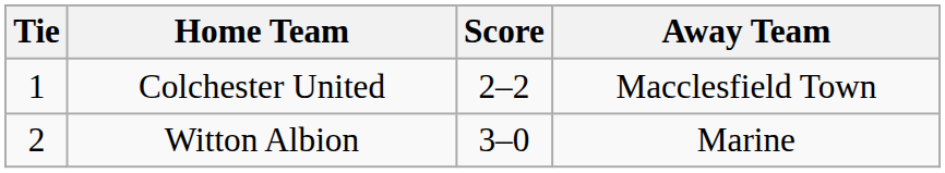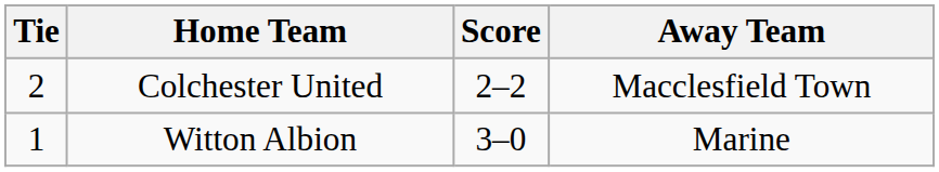 <table class="wikitable" style="text-align:center;">
 <tr>
 <th width=20>Tie</th>
 <th width=175>Home Team</th>
 <th width=20>Score</th>
 <th width=175>Away Team</th>
 </tr>
 <tr>
-<td>1</td>
+<td>2</td>
 <td>Colchester United</td>
 <td>2–2</td>
 <td>Macclesfield Town</td>
 </tr>
 <tr>
-<td>2</td>
+<td>1</td>
 <td>Witton Albion</td>
 <td>3–0</td>
 <td>Marine</td>
 </tr>
 </table>
